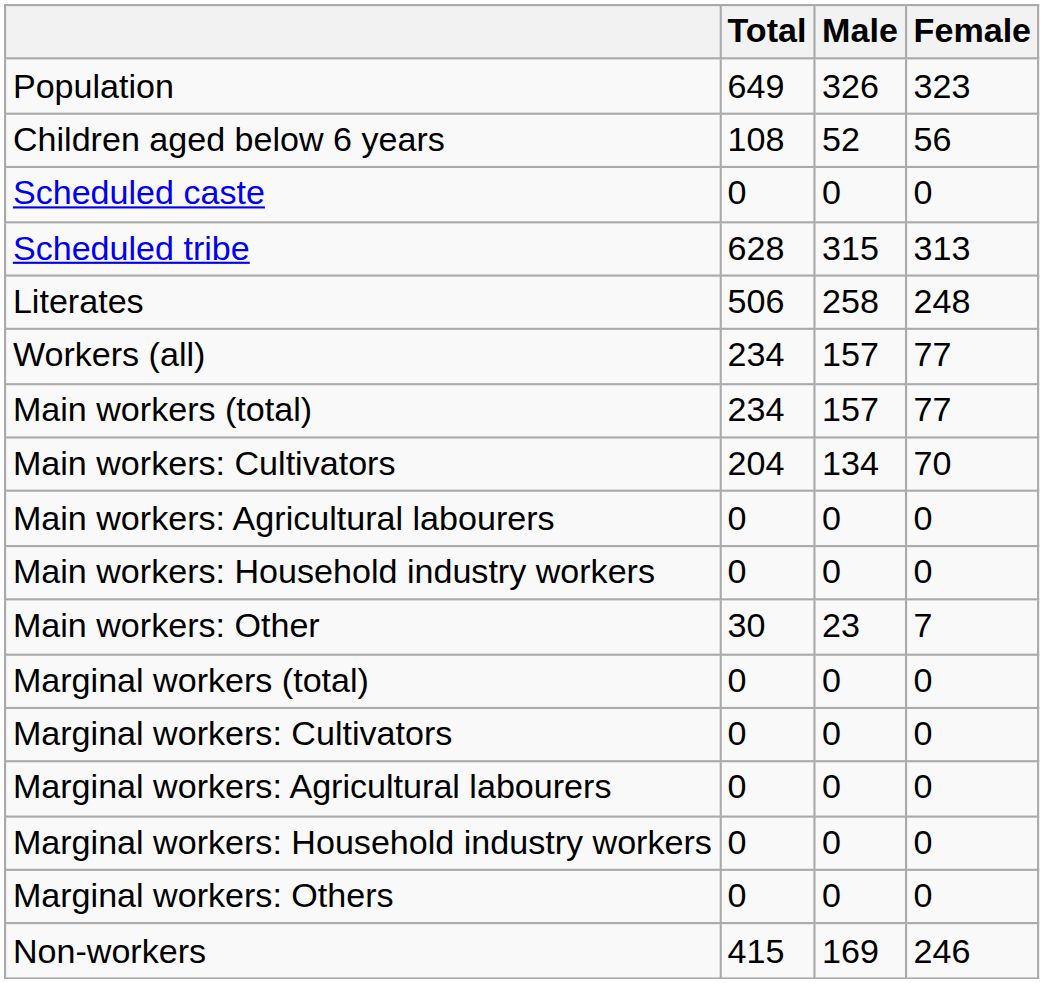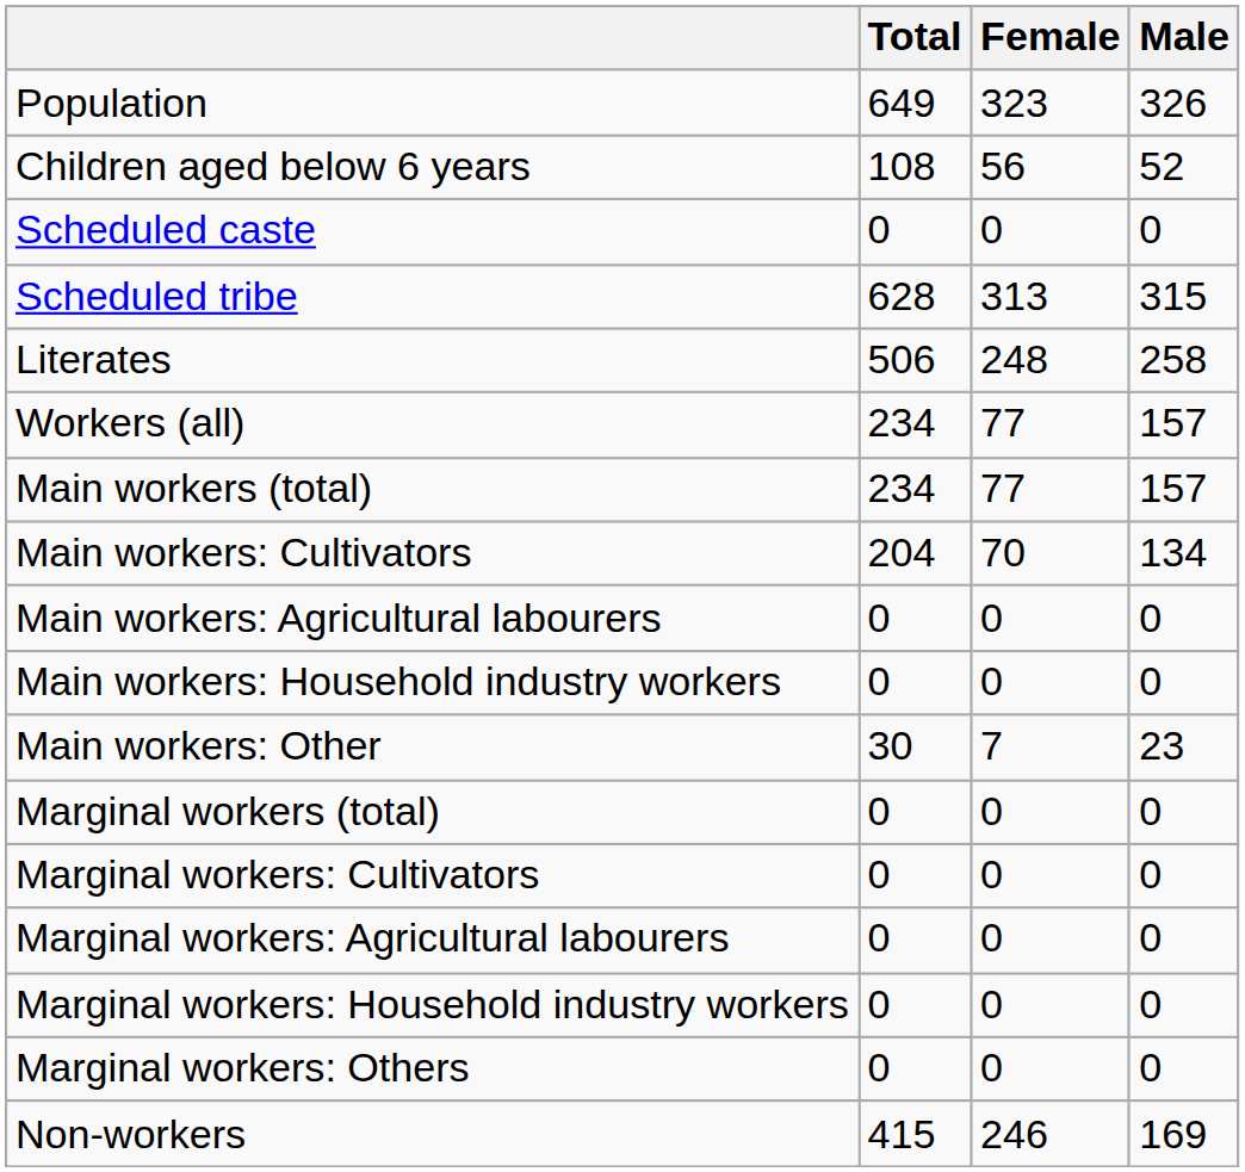 <table class="wikitable sortable">
 <tr>
 <th></th>
 <th>Total</th>
+<th>Female</th>
 <th>Male</th>
-<th>Female</th>
 </tr>
 <tr>
 <td>Population</td>
 <td>649</td>
+<td>323</td>
 <td>326</td>
-<td>323</td>
 </tr>
 <tr>
 <td>Children aged below 6 years</td>
 <td>108</td>
+<td>56</td>
 <td>52</td>
-<td>56</td>
 </tr>
 <tr>
 <td><a href='#'>Scheduled caste</a></td>
 <td>0</td>
 <td>0</td>
 <td>0</td>
 </tr>
 <tr>
 <td><a href='#'>Scheduled tribe</a></td>
 <td>628</td>
+<td>313</td>
 <td>315</td>
-<td>313</td>
 </tr>
 <tr>
 <td>Literates</td>
 <td>506</td>
+<td>248</td>
 <td>258</td>
-<td>248</td>
 </tr>
 <tr>
 <td>Workers (all)</td>
 <td>234</td>
+<td>77</td>
 <td>157</td>
-<td>77</td>
 </tr>
 <tr>
 <td>Main workers (total)</td>
 <td>234</td>
+<td>77</td>
 <td>157</td>
-<td>77</td>
 </tr>
 <tr>
 <td>Main workers: Cultivators</td>
 <td>204</td>
+<td>70</td>
 <td>134</td>
-<td>70</td>
 </tr>
 <tr>
 <td>Main workers: Agricultural labourers</td>
 <td>0</td>
 <td>0</td>
 <td>0</td>
 </tr>
 <tr>
 <td>Main workers: Household industry workers</td>
 <td>0</td>
 <td>0</td>
 <td>0</td>
 </tr>
 <tr>
 <td>Main workers: Other</td>
 <td>30</td>
+<td>7</td>
 <td>23</td>
-<td>7</td>
 </tr>
 <tr>
 <td>Marginal workers (total)</td>
 <td>0</td>
 <td>0</td>
 <td>0</td>
 </tr>
 <tr>
 <td>Marginal workers: Cultivators</td>
 <td>0</td>
 <td>0</td>
 <td>0</td>
 </tr>
 <tr>
 <td>Marginal workers: Agricultural labourers</td>
 <td>0</td>
 <td>0</td>
 <td>0</td>
 </tr>
 <tr>
 <td>Marginal workers: Household industry workers</td>
 <td>0</td>
 <td>0</td>
 <td>0</td>
 </tr>
 <tr>
 <td>Marginal workers: Others</td>
 <td>0</td>
 <td>0</td>
 <td>0</td>
 </tr>
 <tr>
 <td>Non-workers</td>
 <td>415</td>
+<td>246</td>
 <td>169</td>
-<td>246</td>
 </tr>
 </table>
